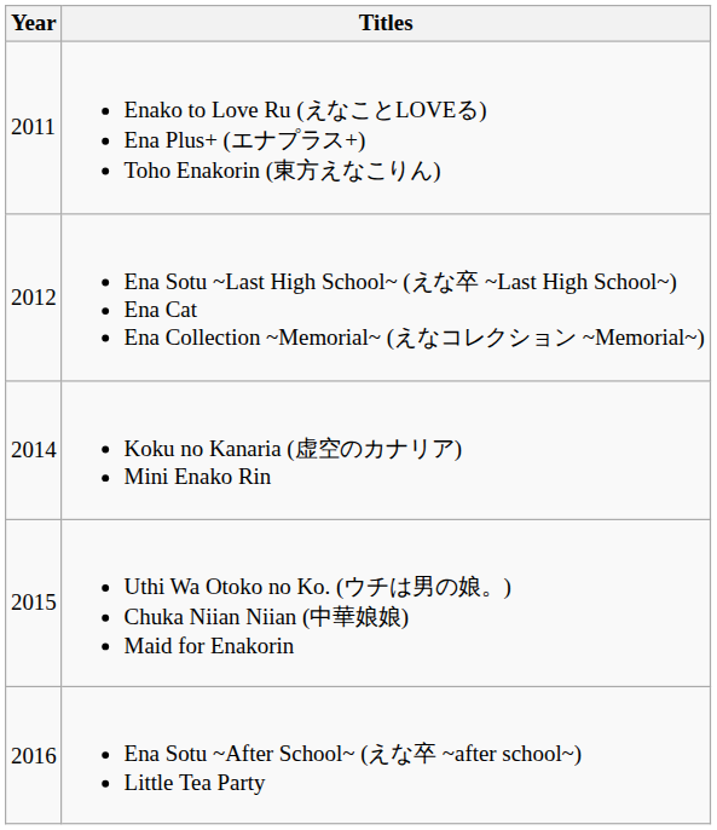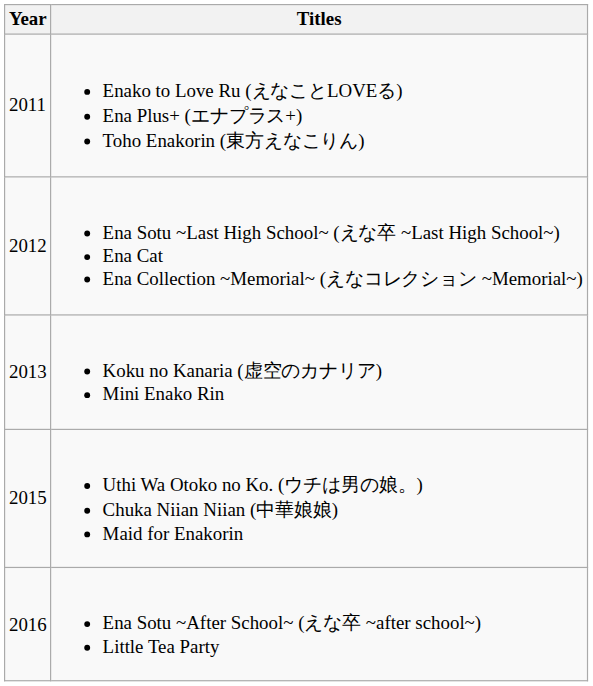 <table class="wikitable">
 <tr>
 <th>Year</th>
 <th>Titles</th>
 </tr>
 <tr>
 <td>2011</td>
 <td><br><ul><li>Enako to Love Ru (えなことLOVEる)</li><li>Ena Plus+ (エナプラス+)</li><li>Toho Enakorin (東方えなこりん)</li></ul></td>
 </tr>
 <tr>
 <td>2012</td>
 <td><br><ul><li>Ena Sotu ~Last High School~ (えな卒 ~Last High School~)</li><li>Ena Cat</li><li>Ena Collection ~Memorial~ (えなコレクション ~Memorial~)</li></ul></td>
 </tr>
 <tr>
-<td>2014</td>
+<td>2013</td>
 <td><br><ul><li>Koku no Kanaria (虚空のカナリア)</li><li>Mini Enako Rin</li></ul></td>
 </tr>
 <tr>
 <td>2015</td>
 <td><br><ul><li>Uthi Wa Otoko no Ko. (ウチは男の娘。)</li><li>Chuka Niian Niian (中華娘娘)</li><li>Maid for Enakorin</li></ul></td>
 </tr>
 <tr>
 <td>2016</td>
 <td><br><ul><li>Ena Sotu ~After School~ (えな卒 ~after school~)</li><li>Little Tea Party</li></ul></td>
 </tr>
 </table>
